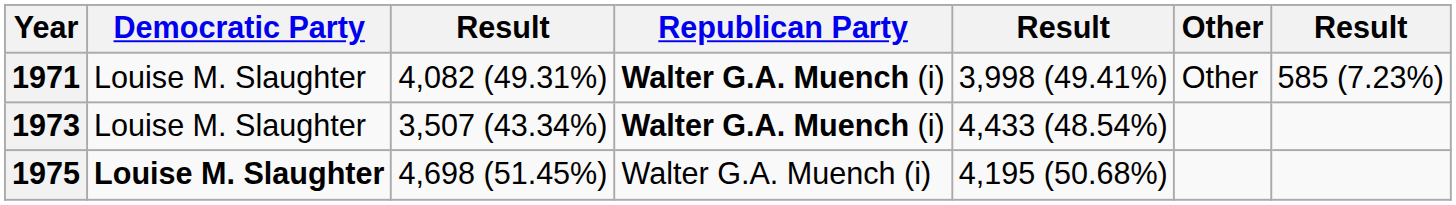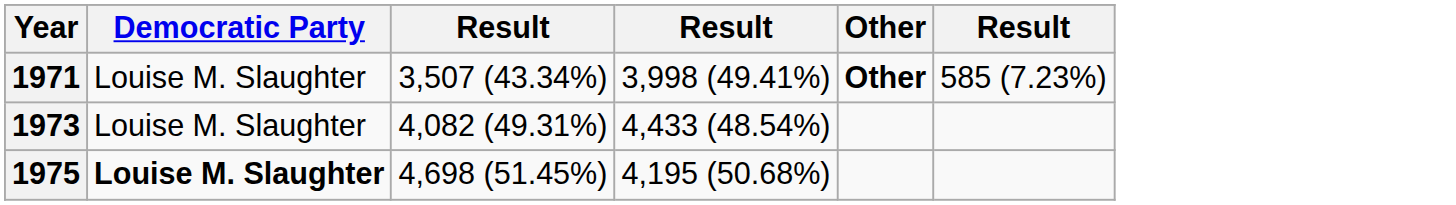 <table class="wikitable sortable plainrowheaders">
 <tr>
 <th scope="col">Year</th>
 <th scope="col"><a href='#'>Democratic Party</a></th>
 <th scope="col">Result</th>
-<th scope="col"><a href='#'>Republican Party</a></th>
 <th scope="col">Result</th>
 <th scope="col">Other</th>
 <th scope="col">Result</th>
 </tr>
 <tr>
 <th scope="row">1971</th>
 <td>Louise M. Slaughter</td>
-<td>4,082 (49.31%)</td>
-<td><strong>Walter G.A. Muench</strong> (i)</td>
+<td>3,507 (43.34%)</td>
 <td>3,998 (49.41%)</td>
-<td>Other</td>
+<td><strong>Other</strong></td>
 <td>585 (7.23%)</td>
 </tr>
 <tr>
 <th scope="row">1973</th>
 <td>Louise M. Slaughter</td>
-<td>3,507 (43.34%)</td>
-<td><strong>Walter G.A. Muench</strong> (i)</td>
+<td>4,082 (49.31%)</td>
 <td>4,433 (48.54%)</td>
 <td></td>
 <td></td>
 </tr>
 <tr>
 <th scope="row">1975</th>
 <td><strong>Louise M. Slaughter</strong></td>
 <td>4,698 (51.45%)</td>
-<td>Walter G.A. Muench (i)</td>
 <td>4,195 (50.68%)</td>
 <td></td>
 <td></td>
 </tr>
 </table>
